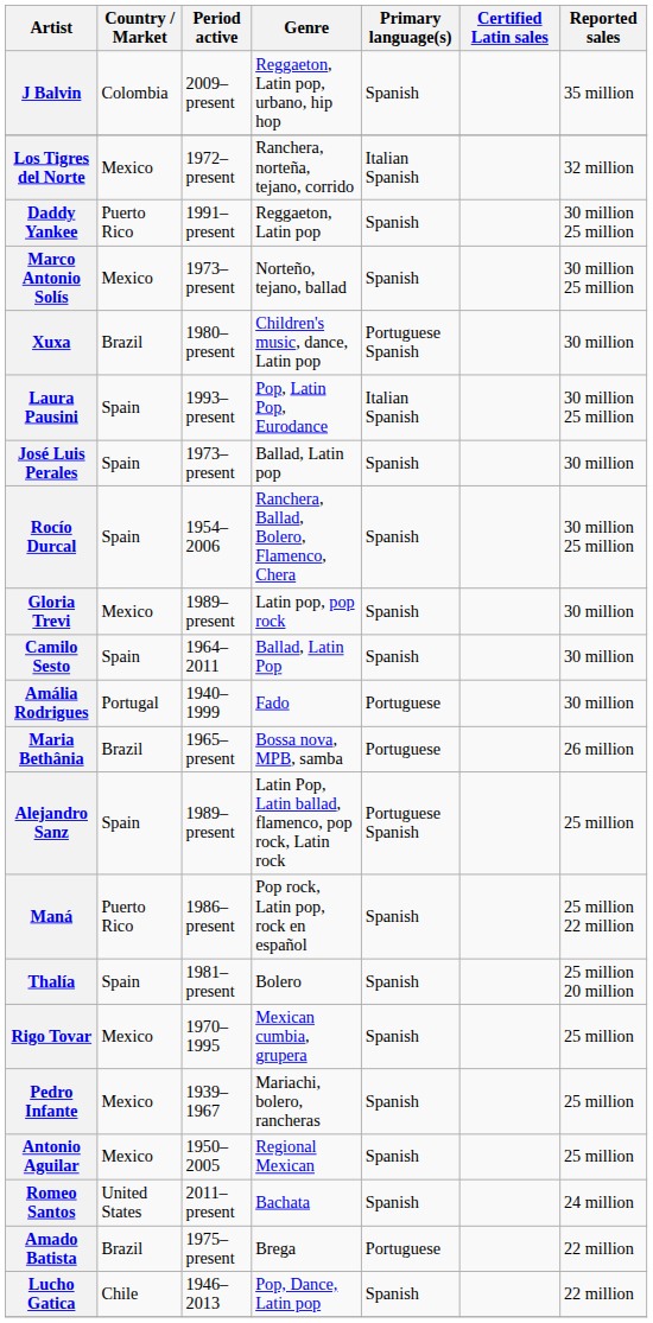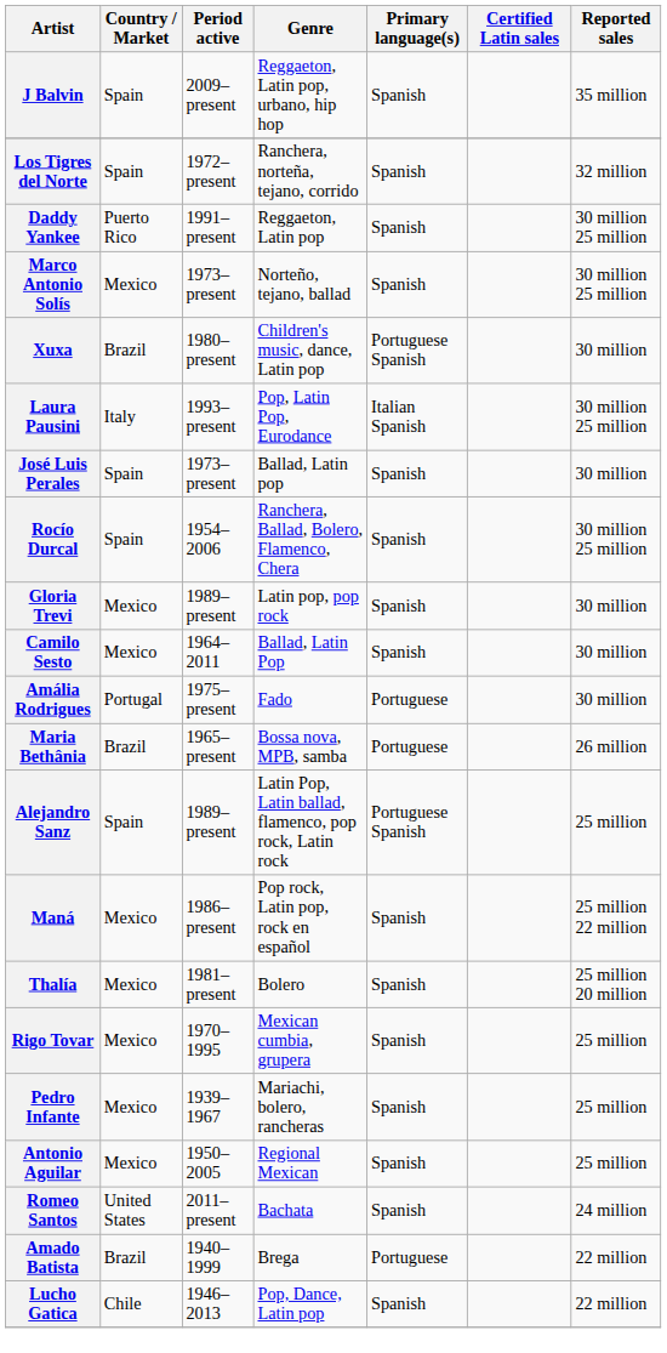 <table class="wikitable plainrowheaders sortable">
 <tr>
 <th scope="col" style="width:130px;">Artist</th>
 <th scope="col" style="width:122px;">Country / Market</th>
 <th scope="col" style="width:122px;">Period active</th>
 <th scope="col" style="width:222px;">Genre</th>
 <th scope="col" style="width:122px;">Primary language(s)</th>
 <th scope="col" style="width:225px;"><a href='#'>Certified Latin sales</a></th>
 <th scope="col" style="width:130px;">Reported sales</th>
 </tr>
 <tr>
 <th scope="row"><a href='#'>J Balvin</a></th>
-<td>Colombia</td>
+<td>Spain</td>
 <td>2009–present</td>
 <td><a href='#'>Reggaeton</a>, Latin pop, urbano, hip hop</td>
 <td>Spanish</td>
 <td></td>
 <td>35 million</td>
 </tr>
 <tr>
 </tr>
 <tr>
 <th scope="row"><a href='#'>Los Tigres del Norte</a></th>
-<td>Mexico</td>
+<td>Spain</td>
 <td>1972–present</td>
 <td>Ranchera, norteña, tejano, corrido</td>
-<td>Italian  Spanish</td>
+<td>Spanish</td>
 <td><small></small><br></td>
 <td>32 million</td>
 </tr>
 <tr>
 <th scope="row"><a href='#'>Daddy Yankee</a></th>
 <td>Puerto Rico</td>
 <td>1991–present</td>
 <td>Reggaeton, Latin pop</td>
 <td>Spanish</td>
 <td></td>
 <td>30 million<br>25 million</td>
 </tr>
 <tr>
 <th scope="row"><a href='#'>Marco Antonio Solís</a></th>
 <td>Mexico</td>
 <td>1973–present</td>
 <td>Norteño, tejano, ballad</td>
 <td>Spanish</td>
 <td></td>
 <td>30 million<br>25 million</td>
 </tr>
 <tr>
 <th scope="row"><a href='#'>Xuxa</a></th>
 <td>Brazil</td>
 <td>1980–present</td>
 <td><a href='#'>Children's music</a>, dance, Latin pop</td>
 <td>Portuguese  Spanish</td>
 <td></td>
 <td>30 million</td>
 </tr>
 <tr>
 <th scope="row"><a href='#'>Laura Pausini</a></th>
-<td>Spain</td>
+<td>Italy</td>
 <td>1993–present</td>
 <td><a href='#'>Pop</a>, <a href='#'>Latin Pop</a>, <a href='#'>Eurodance</a></td>
 <td>Italian  Spanish</td>
 <td><small></small><br></td>
 <td>30 million<br>25 million</td>
 </tr>
 <tr>
 <th scope="row"><a href='#'>José Luis Perales</a></th>
 <td>Spain</td>
 <td>1973–present</td>
 <td>Ballad, Latin pop</td>
 <td>Spanish</td>
 <td></td>
 <td>30 million</td>
 </tr>
 <tr>
 <th scope="row"><a href='#'>Rocío Durcal</a></th>
 <td>Spain</td>
 <td>1954–2006</td>
 <td><a href='#'>Ranchera</a>, <a href='#'>Ballad</a>, <a href='#'>Bolero</a>, <a href='#'>Flamenco</a>, <a href='#'>Chera</a></td>
 <td>Spanish</td>
 <td></td>
 <td>30 million<br>25 million</td>
 </tr>
 <tr>
 <th scope="row"><a href='#'>Gloria Trevi</a></th>
 <td>Mexico</td>
 <td>1989–present</td>
 <td>Latin pop, <a href='#'>pop rock</a></td>
 <td>Spanish</td>
 <td></td>
 <td>30 million</td>
 </tr>
 <tr>
 <th scope="row"><a href='#'>Camilo Sesto</a></th>
-<td>Spain</td>
+<td>Mexico</td>
 <td>1964–2011</td>
 <td><a href='#'>Ballad</a>, <a href='#'>Latin Pop</a></td>
 <td>Spanish</td>
 <td><small></small><br></td>
 <td>30 million</td>
 </tr>
 <tr>
 <th scope="row"><a href='#'>Amália Rodrigues</a></th>
 <td>Portugal</td>
-<td>1940–1999</td>
+<td>1975–present</td>
 <td><a href='#'>Fado</a></td>
 <td>Portuguese</td>
 <td></td>
 <td>30 million</td>
 </tr>
 <tr>
 <th scope="row"><a href='#'>Maria Bethânia</a></th>
 <td>Brazil</td>
 <td>1965–present</td>
 <td><a href='#'>Bossa nova</a>, <a href='#'>MPB</a>, samba</td>
 <td>Portuguese</td>
 <td></td>
 <td>26 million</td>
 </tr>
 <tr>
 <th scope="row"><a href='#'>Alejandro Sanz</a></th>
 <td>Spain</td>
 <td>1989–present</td>
 <td>Latin Pop, <a href='#'>Latin ballad</a>, flamenco, pop rock, Latin rock</td>
 <td>Portuguese  Spanish</td>
 <td><br></td>
 <td>25 million</td>
 </tr>
 <tr>
 <th scope="row"><a href='#'>Maná</a></th>
-<td>Puerto Rico</td>
+<td>Mexico</td>
 <td>1986–present</td>
 <td>Pop rock, Latin pop, rock en español</td>
 <td>Spanish</td>
 <td></td>
 <td>25 million<br>22 million</td>
 </tr>
 <tr>
 <th scope="row"><a href='#'>Thalía</a></th>
-<td>Spain</td>
+<td>Mexico</td>
 <td>1981–present</td>
 <td>Bolero</td>
 <td>Spanish</td>
 <td></td>
 <td>25 million<br>20 million</td>
 </tr>
 <tr>
 <th scope="row"><a href='#'>Rigo Tovar</a></th>
 <td>Mexico</td>
 <td>1970–1995</td>
 <td><a href='#'>Mexican cumbia</a>, <a href='#'>grupera</a></td>
 <td>Spanish</td>
 <td></td>
 <td>25 million</td>
 </tr>
 <tr>
 <th scope="row"><a href='#'>Pedro Infante</a></th>
 <td>Mexico</td>
 <td>1939–1967</td>
 <td>Mariachi, bolero, rancheras</td>
 <td>Spanish</td>
 <td></td>
 <td>25 million</td>
 </tr>
 <tr>
 <th scope="row"><a href='#'>Antonio Aguilar</a></th>
 <td>Mexico</td>
 <td>1950–2005</td>
 <td><a href='#'>Regional Mexican</a></td>
 <td>Spanish</td>
 <td></td>
 <td>25 million</td>
 </tr>
 <tr>
 <th scope="row"><a href='#'>Romeo Santos</a></th>
 <td>United States</td>
 <td>2011–present</td>
 <td><a href='#'>Bachata</a></td>
 <td>Spanish</td>
 <td></td>
 <td>24 million</td>
 </tr>
 <tr>
 <th scope="row"><a href='#'>Amado Batista</a></th>
 <td>Brazil</td>
-<td>1975–present</td>
+<td>1940–1999</td>
 <td>Brega</td>
 <td>Portuguese</td>
 <td></td>
 <td>22 million</td>
 </tr>
 <tr>
 <th scope="row"><a href='#'>Lucho Gatica</a></th>
 <td>Chile</td>
 <td>1946–2013</td>
 <td><a href='#'>Pop, Dance, Latin pop</a></td>
 <td>Spanish</td>
 <td></td>
 <td>22 million</td>
 </tr>
 <tr>
 </tr>
 </table>
